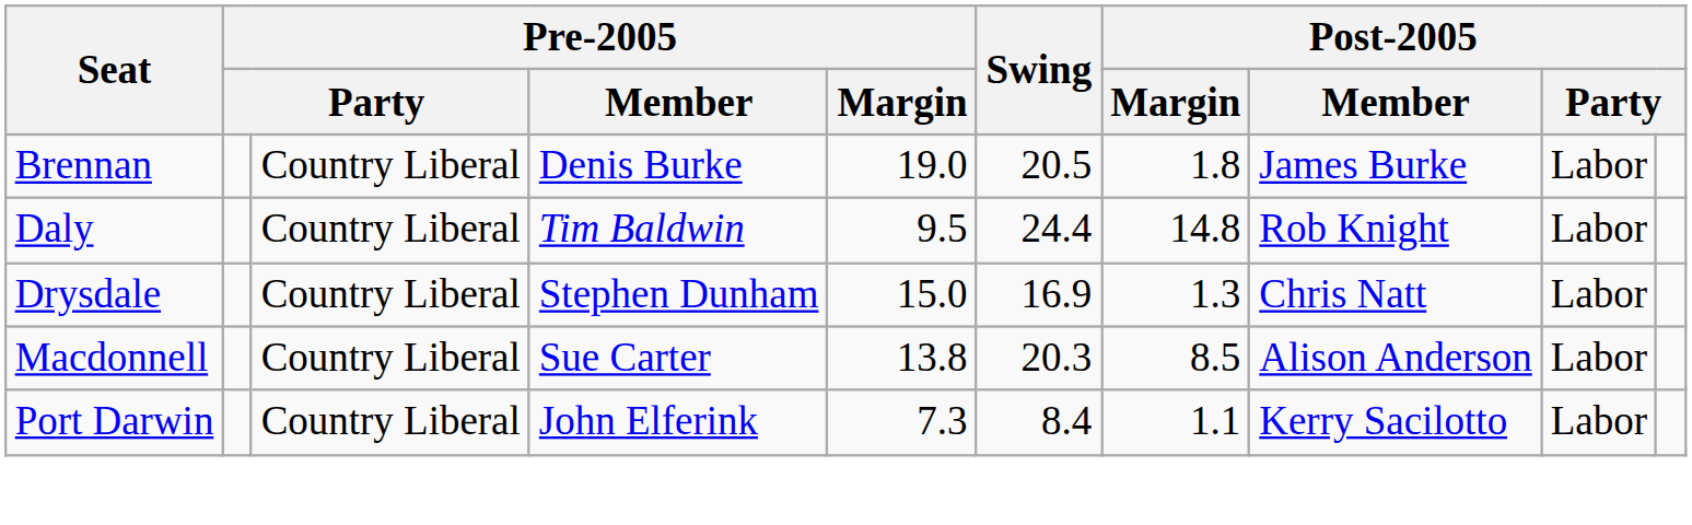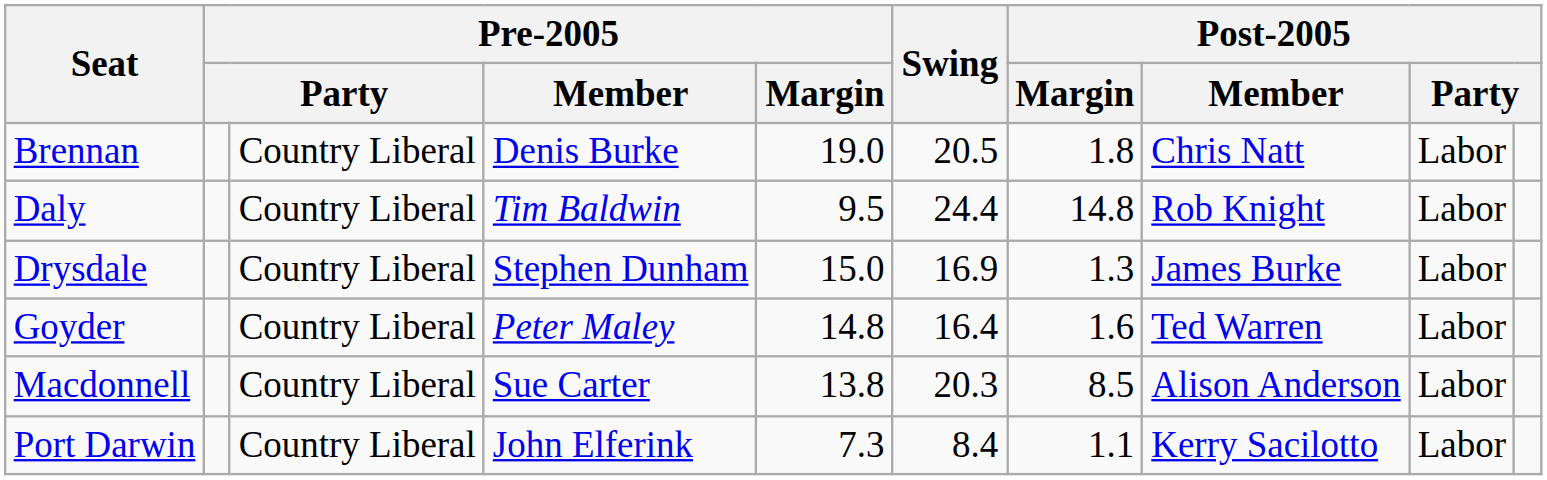 <table class="wikitable">
 <tr>
 <th rowspan=2>Seat</th>
 <th colspan=4>Pre-2005</th>
 <th rowspan=2>Swing</th>
 <th colspan=4>Post-2005</th>
 </tr>
 <tr>
 <th colspan=2>Party</th>
 <th>Member</th>
 <th>Margin</th>
 <th>Margin</th>
 <th>Member</th>
 <th colspan=2>Party</th>
 </tr>
 <tr>
 <td><a href='#'>Brennan</a></td>
 <td> </td>
 <td>Country Liberal</td>
 <td><a href='#'>Denis Burke</a></td>
 <td style="text-align:right;">19.0</td>
 <td style="text-align:right;">20.5</td>
 <td style="text-align:right;">1.8</td>
-<td><a href='#'>James Burke</a></td>
+<td><a href='#'>Chris Natt</a></td>
 <td>Labor</td>
 <td> </td>
 </tr>
 <tr>
 <td><a href='#'>Daly</a></td>
 <td> </td>
 <td>Country Liberal</td>
 <td><em><a href='#'>Tim Baldwin</a></em></td>
 <td style="text-align:right;">9.5</td>
 <td style="text-align:right;">24.4</td>
 <td style="text-align:right;">14.8</td>
 <td><a href='#'>Rob Knight</a></td>
 <td>Labor</td>
 <td> </td>
 </tr>
 <tr>
 <td><a href='#'>Drysdale</a></td>
 <td> </td>
 <td>Country Liberal</td>
 <td><a href='#'>Stephen Dunham</a></td>
 <td style="text-align:right;">15.0</td>
 <td style="text-align:right;">16.9</td>
 <td style="text-align:right;">1.3</td>
-<td><a href='#'>Chris Natt</a></td>
+<td><a href='#'>James Burke</a></td>
+<td>Labor</td>
+<td> </td>
+</tr>
+<tr>
+<td><a href='#'>Goyder</a></td>
+<td> </td>
+<td>Country Liberal</td>
+<td><em><a href='#'>Peter Maley</a></em></td>
+<td style="text-align:right;">14.8</td>
+<td style="text-align:right;">16.4</td>
+<td style="text-align:right;">1.6</td>
+<td><a href='#'>Ted Warren</a></td>
 <td>Labor</td>
 <td> </td>
 </tr>
 <tr>
 <td><a href='#'>Macdonnell</a></td>
 <td> </td>
 <td>Country Liberal</td>
 <td><a href='#'>Sue Carter</a></td>
 <td style="text-align:right;">13.8</td>
 <td style="text-align:right;">20.3</td>
 <td style="text-align:right;">8.5</td>
 <td><a href='#'>Alison Anderson</a></td>
 <td>Labor</td>
 <td> </td>
 </tr>
 <tr>
 <td><a href='#'>Port Darwin</a></td>
 <td> </td>
 <td>Country Liberal</td>
 <td><a href='#'>John Elferink</a></td>
 <td style="text-align:right;">7.3</td>
 <td style="text-align:right;">8.4</td>
 <td style="text-align:right;">1.1</td>
 <td><a href='#'>Kerry Sacilotto</a></td>
 <td>Labor</td>
 <td> </td>
 </tr>
 </table>
